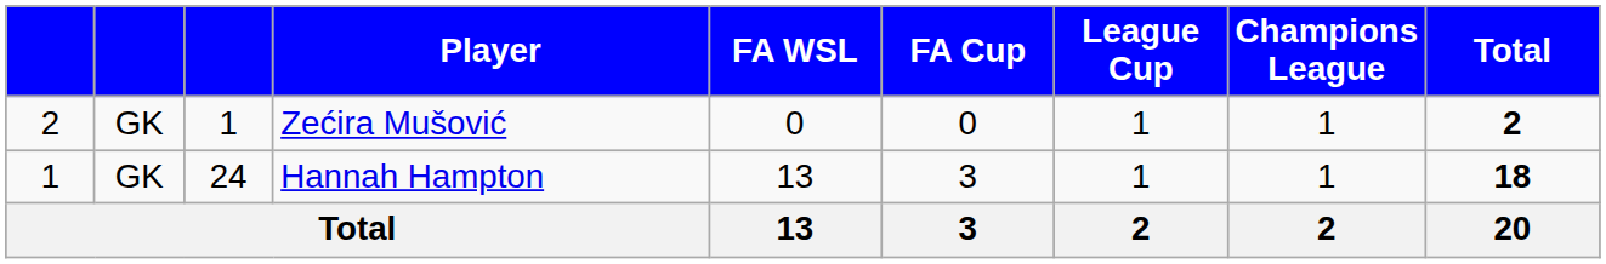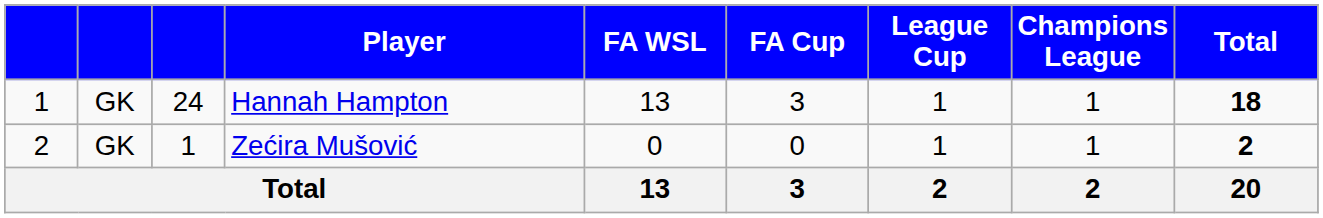 <table class="wikitable" style="text-align:center;">
 <tr>
 <th style="background:#00f; color:white; width:35px;"></th>
 <th style="background:#00f; color:white; width:35px;"></th>
 <th style="background:#00f; color:white; width:35px;"></th>
 <th style="background:#00f; color:white; width:200px;">Player</th>
 <th style="background:#00f; color:white; width:75px;">FA WSL</th>
 <th style="background:#00f; color:white; width:75px;">FA Cup</th>
 <th style="background:#00f; color:white; width:75px;">League Cup</th>
 <th style="background:#00f; color:white; width:75px;">Champions League</th>
 <th style="background:#00f; color:white; width:75px;">Total</th>
 </tr>
 <tr>
+<td rowspan="1">1</td>
+<td>GK</td>
+<td>24</td>
+<td align=left> <a href='#'>Hannah Hampton</a></td>
+<td>13</td>
+<td>3</td>
+<td>1</td>
+<td>1</td>
+<td><strong>18</strong></td>
+</tr>
+<tr>
 <td rowspan="1">2</td>
 <td>GK</td>
 <td>1</td>
 <td align=left> <a href='#'>Zećira Mušović</a></td>
 <td>0</td>
 <td>0</td>
 <td>1</td>
 <td>1</td>
 <td><strong>2</strong></td>
 </tr>
 <tr>
-<td rowspan="1">1</td>
-<td>GK</td>
-<td>24</td>
-<td align=left> <a href='#'>Hannah Hampton</a></td>
-<td>13</td>
-<td>3</td>
-<td>1</td>
-<td>1</td>
-<td><strong>18</strong></td>
-</tr>
-<tr>
 <th colspan="4">Total</th>
 <th>13</th>
 <th>3</th>
 <th>2</th>
 <th>2</th>
 <th>20</th>
 </tr>
 </table>
